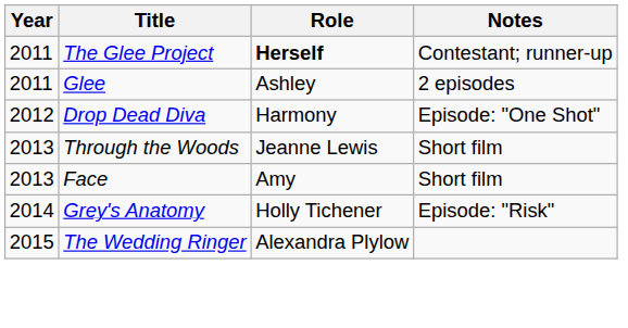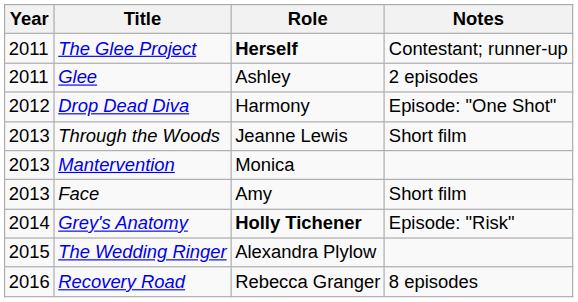 <table class="wikitable sortable">
 <tr>
 <th>Year</th>
 <th>Title</th>
 <th>Role</th>
 <th class="unsortable">Notes</th>
 </tr>
 <tr>
 <td>2011</td>
 <td><em><a href='#'>The Glee Project</a></em></td>
 <td><strong>Herself</strong></td>
 <td>Contestant; runner-up</td>
 </tr>
 <tr>
 <td>2011</td>
 <td><em><a href='#'>Glee</a></em></td>
 <td>Ashley</td>
 <td>2 episodes</td>
 </tr>
 <tr>
 <td>2012</td>
 <td><em><a href='#'>Drop Dead Diva</a></em></td>
 <td>Harmony</td>
 <td>Episode: "One Shot"</td>
 </tr>
 <tr>
 <td>2013</td>
 <td><em>Through the Woods</em></td>
 <td>Jeanne Lewis</td>
 <td>Short film</td>
 </tr>
 <tr>
 <td>2013</td>
+<td><em><a href='#'>Mantervention</a></em></td>
+<td>Monica</td>
+<td></td>
+</tr>
+<tr>
+<td>2013</td>
 <td><em>Face</em></td>
 <td>Amy</td>
 <td>Short film</td>
 </tr>
 <tr>
 <td>2014</td>
 <td><em><a href='#'>Grey's Anatomy</a></em></td>
-<td>Holly Tichener</td>
+<td><strong>Holly Tichener</strong></td>
 <td>Episode: "Risk"</td>
 </tr>
 <tr>
 <td>2015</td>
 <td><em><a href='#'>The Wedding Ringer</a></em></td>
 <td>Alexandra Plylow</td>
 <td></td>
 </tr>
+<tr>
+<td>2016</td>
+<td><em><a href='#'>Recovery Road</a></em></td>
+<td>Rebecca Granger</td>
+<td>8 episodes</td>
+</tr>
 </table>
